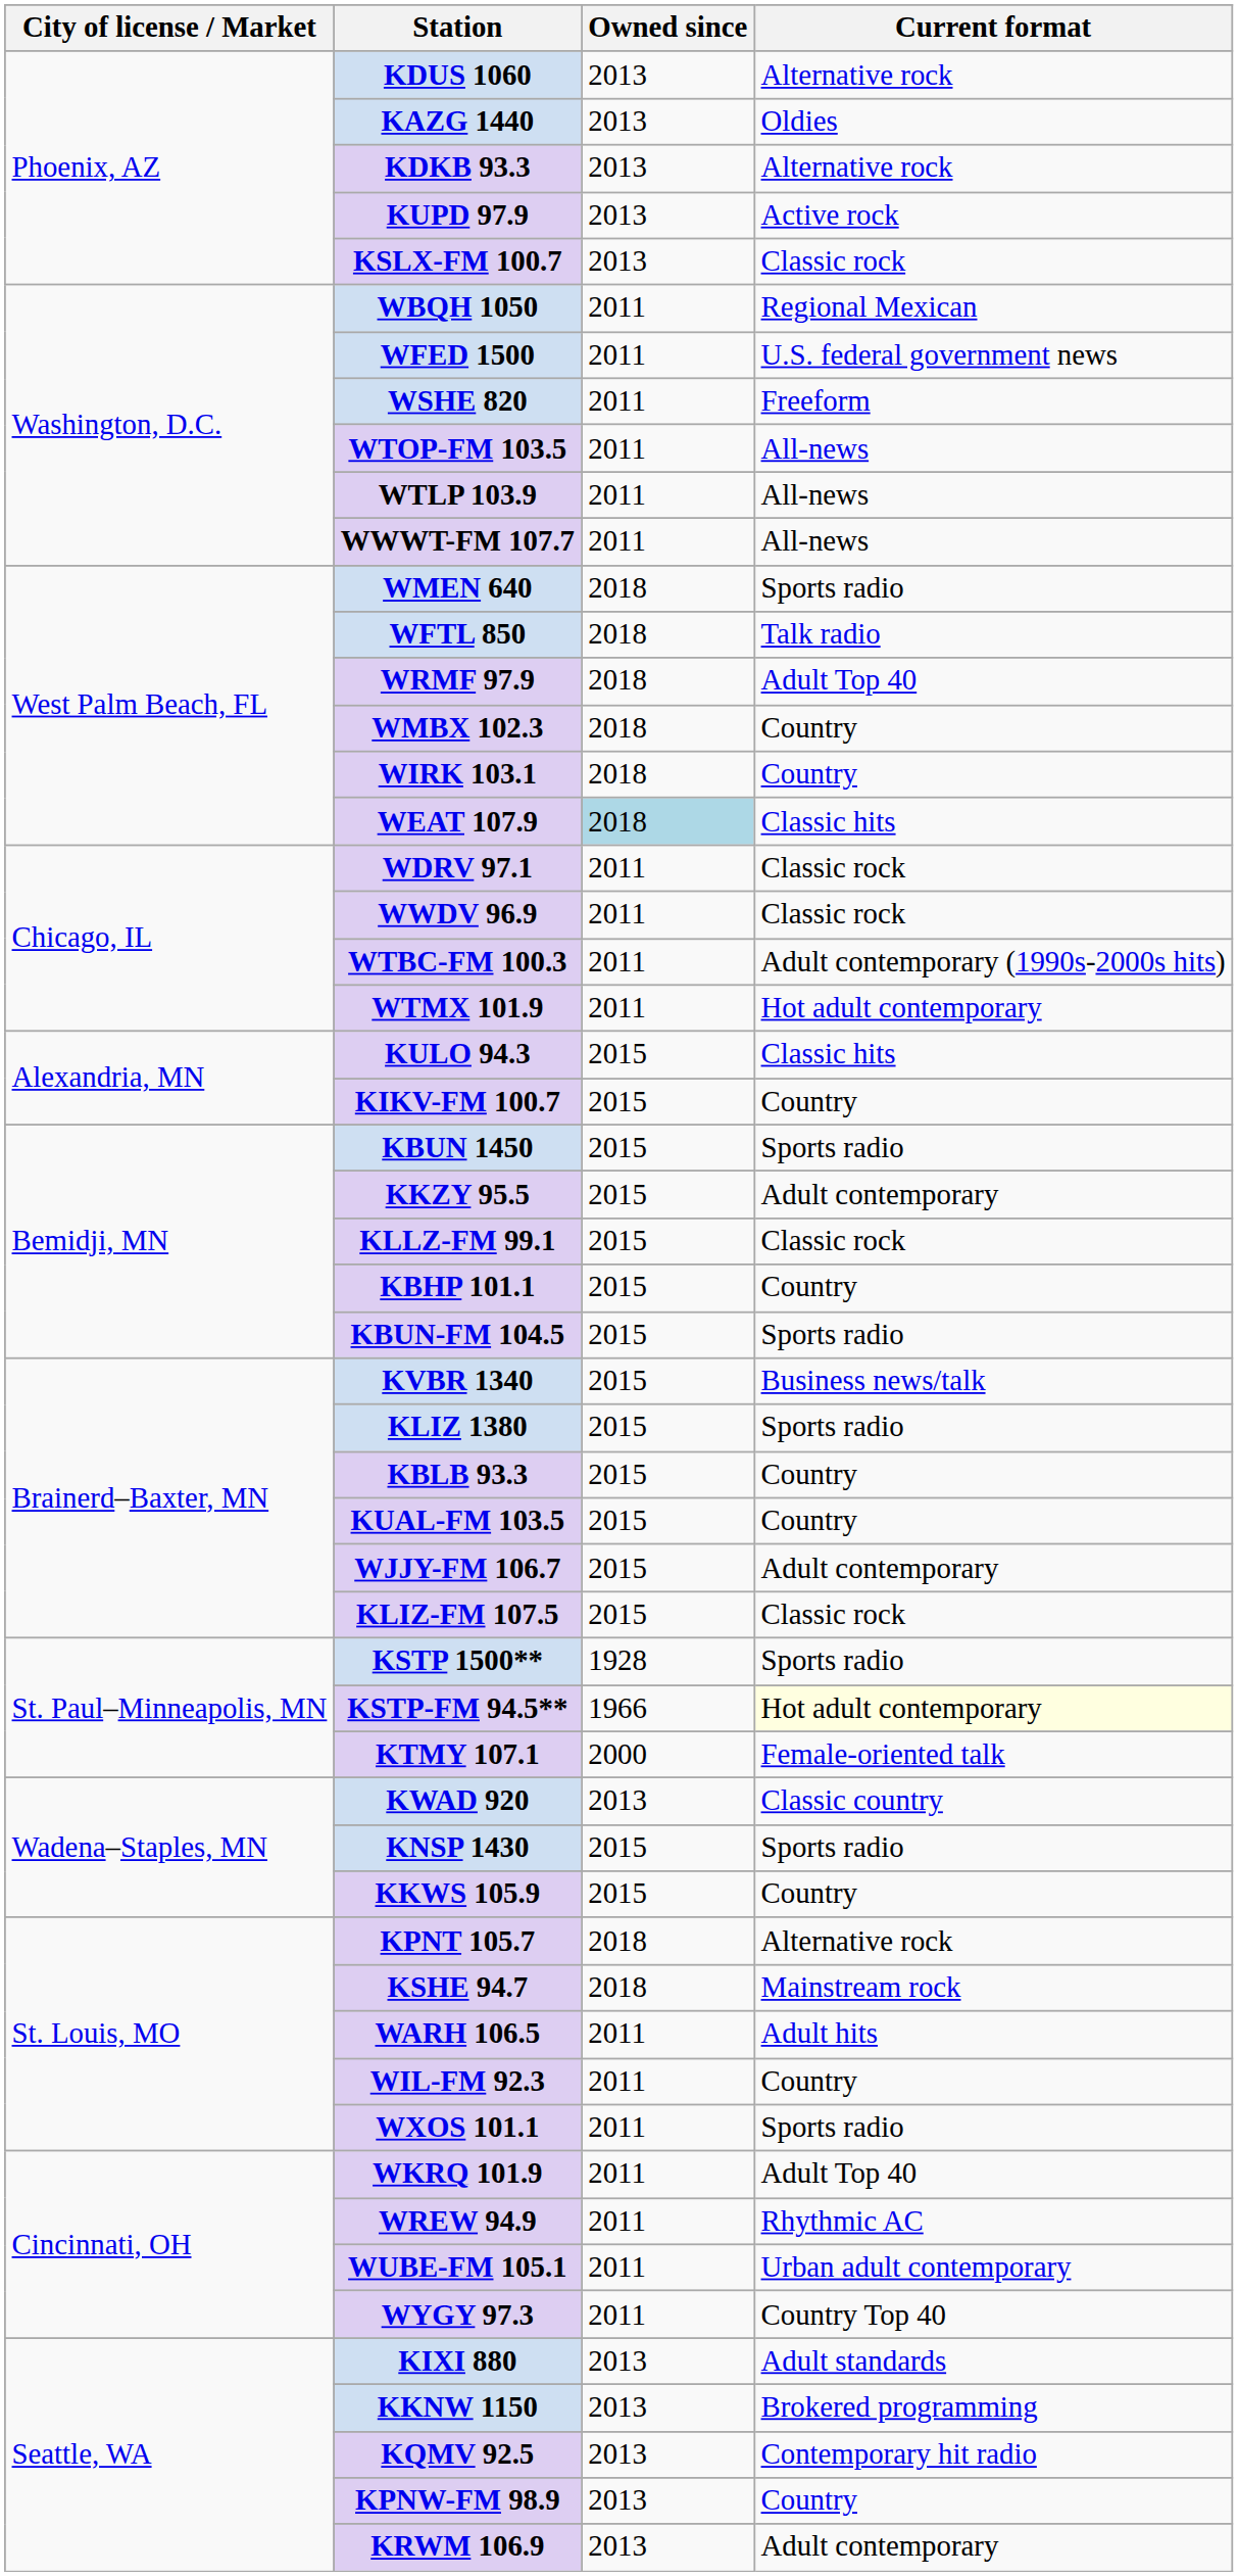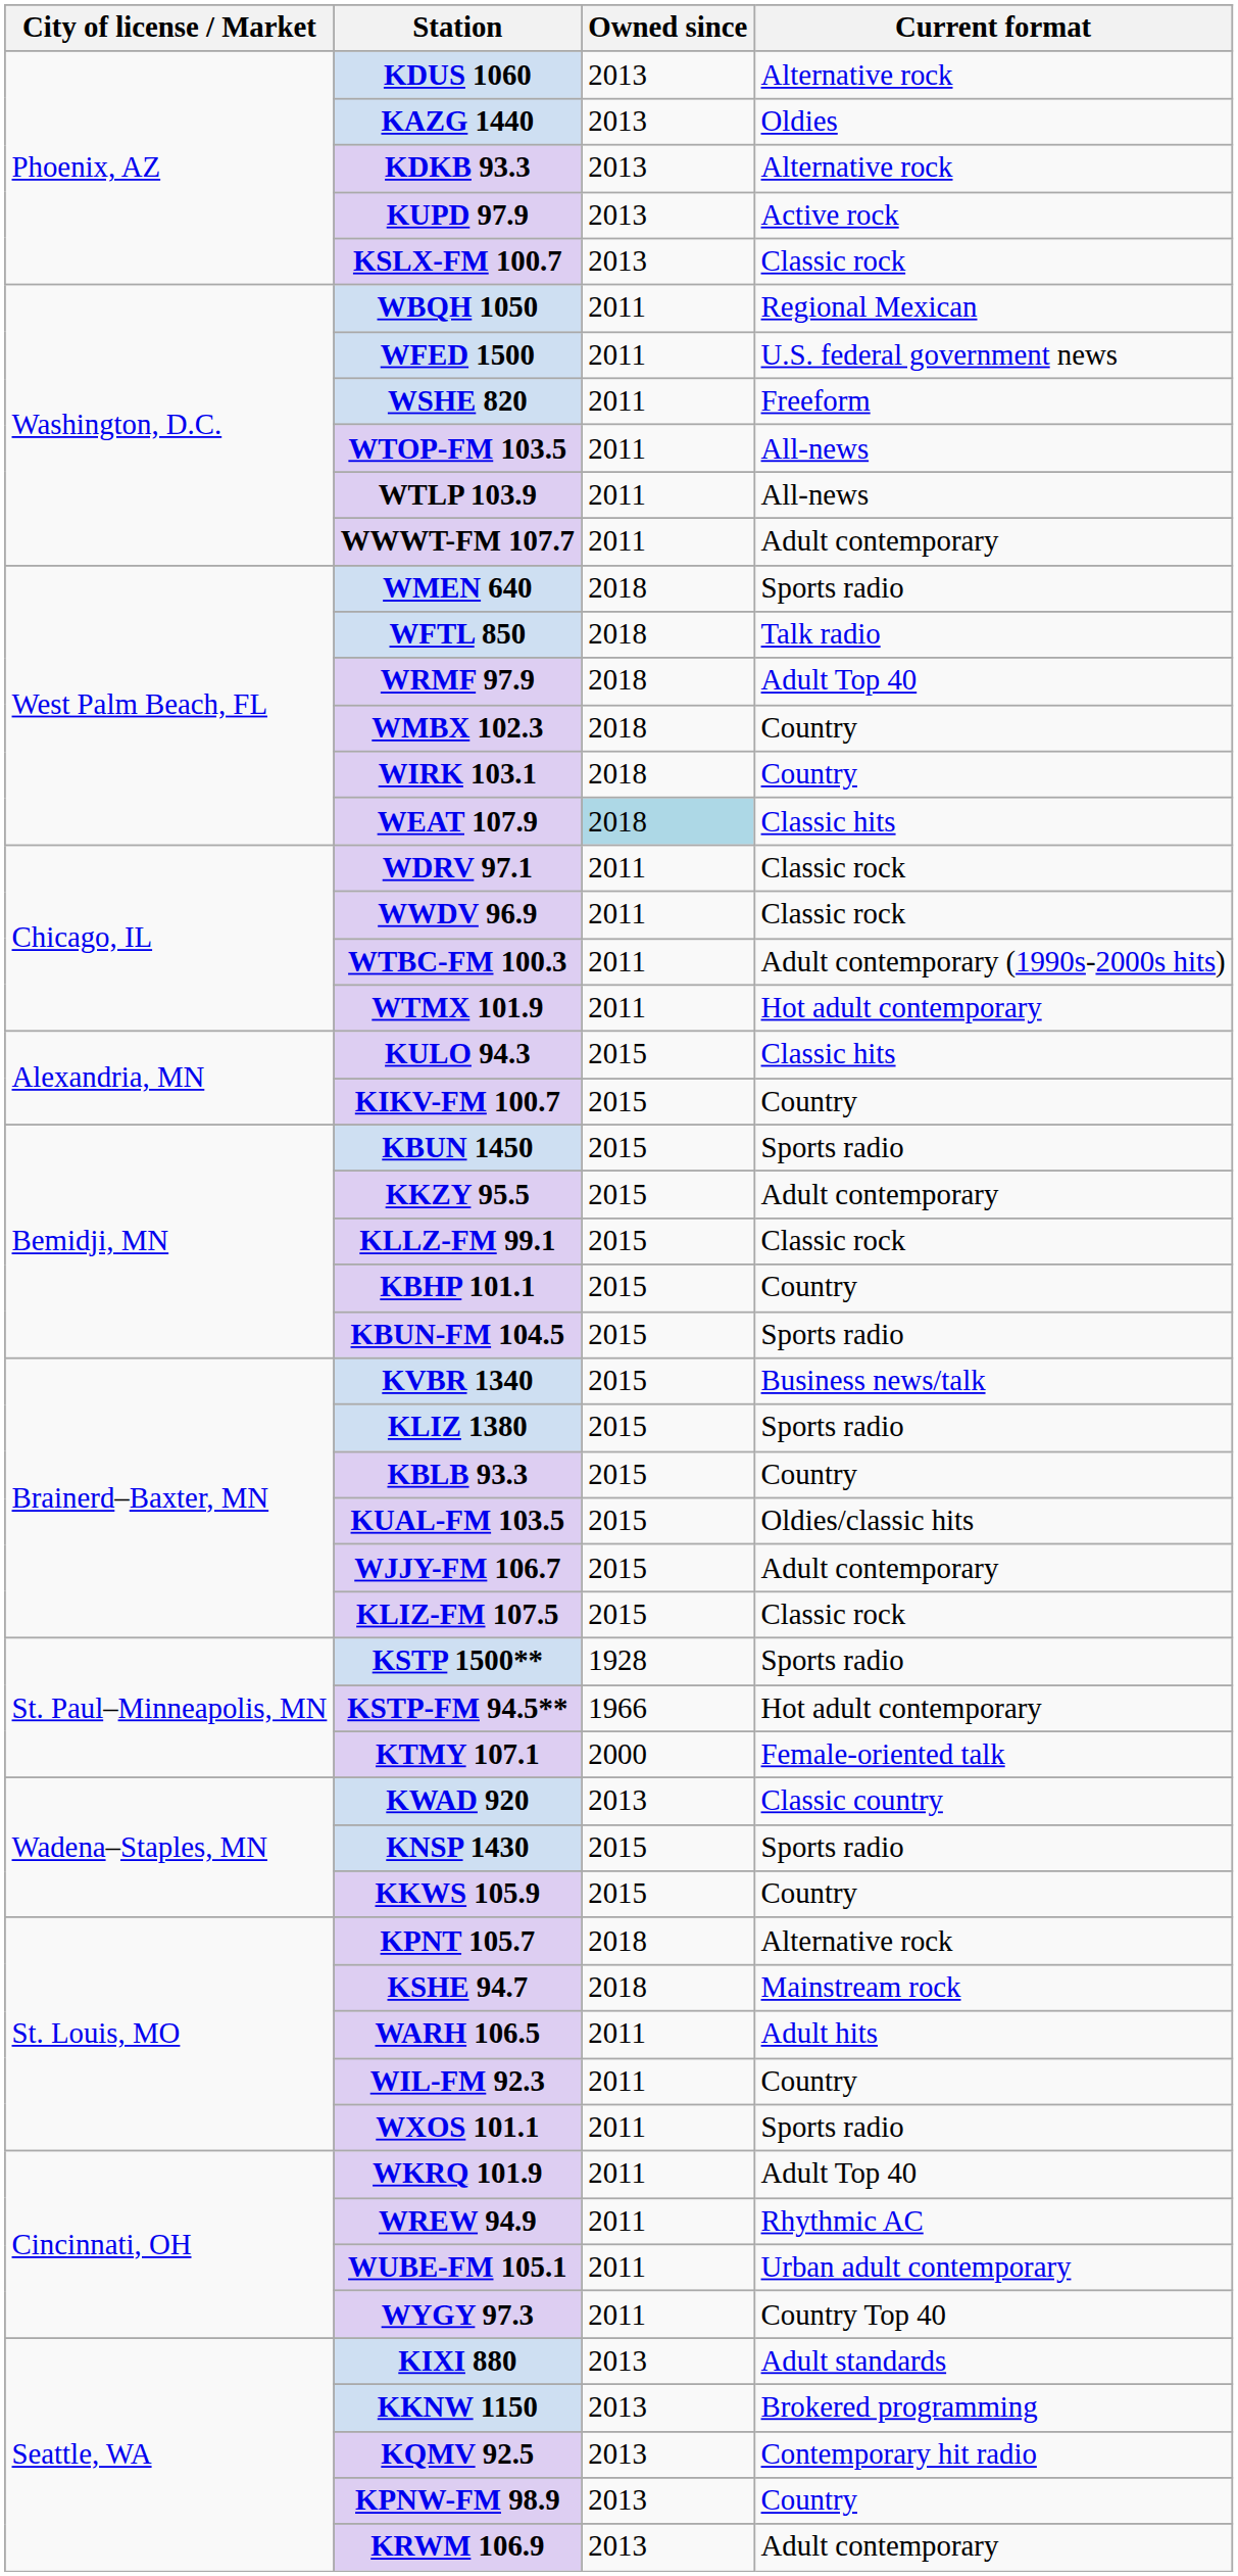 <table class="wikitable">
 <tr>
 <th scope="col">City of license / Market</th>
 <th scope="col">Station</th>
 <th scope="col">Owned since</th>
 <th scope="col">Current format</th>
 </tr>
 <tr>
 <td rowspan="5"><a href='#'>Phoenix, AZ</a></td>
 <th style="background: #cedff2;"><a href='#'>KDUS</a> 1060</th>
 <td>2013</td>
 <td><a href='#'>Alternative rock</a></td>
 </tr>
 <tr>
 <th style="background: #cedff2;"><a href='#'>KAZG</a> 1440</th>
 <td>2013</td>
 <td><a href='#'>Oldies</a></td>
 </tr>
 <tr>
 <th style="background: #ddcef2;"><a href='#'>KDKB</a> 93.3</th>
 <td>2013</td>
 <td><a href='#'>Alternative rock</a></td>
 </tr>
 <tr>
 <th style="background: #ddcef2;"><a href='#'>KUPD</a> 97.9</th>
 <td>2013</td>
 <td><a href='#'>Active rock</a></td>
 </tr>
 <tr>
 <th style="background: #ddcef2;"><a href='#'>KSLX-FM</a> 100.7</th>
 <td>2013</td>
 <td><a href='#'>Classic rock</a></td>
 </tr>
 <tr>
 <td rowspan="6"><a href='#'>Washington, D.C.</a></td>
 <th style="background: #cedff2;"><a href='#'>WBQH</a> 1050</th>
 <td>2011</td>
 <td><a href='#'>Regional Mexican</a></td>
 </tr>
 <tr>
 <th style="background: #cedff2;"><a href='#'>WFED</a> 1500</th>
 <td>2011</td>
 <td><a href='#'>U.S. federal government</a> news</td>
 </tr>
 <tr>
 <th style="background: #cedff2;"><a href='#'>WSHE</a> 820</th>
 <td>2011</td>
 <td><a href='#'>Freeform</a></td>
 </tr>
 <tr>
 <th style="background: #ddcef2;"><a href='#'>WTOP-FM</a> 103.5</th>
 <td>2011</td>
 <td><a href='#'>All-news</a></td>
 </tr>
 <tr>
 <th style="background: #ddcef2;">WTLP 103.9</th>
 <td>2011</td>
 <td>All-news</td>
 </tr>
 <tr>
 <th style="background: #ddcef2;">WWWT-FM 107.7</th>
 <td>2011</td>
-<td>All-news</td>
+<td>Adult contemporary</td>
 </tr>
 <tr>
 <td rowspan="6"><a href='#'>West Palm Beach, FL</a></td>
 <th style="background: #cedff2;"><a href='#'>WMEN</a> 640</th>
 <td>2018</td>
 <td>Sports radio</td>
 </tr>
 <tr>
 <th style="background: #cedff2;"><a href='#'>WFTL</a> 850</th>
 <td>2018</td>
 <td><a href='#'>Talk radio</a></td>
 </tr>
 <tr>
 <th style="background: #ddcef2;"><a href='#'>WRMF</a> 97.9</th>
 <td>2018</td>
 <td><a href='#'>Adult Top 40</a></td>
 </tr>
 <tr>
 <th style="background: #ddcef2;"><a href='#'>WMBX</a> 102.3</th>
 <td>2018</td>
 <td>Country</td>
 </tr>
 <tr>
 <th style="background: #ddcef2;"><a href='#'>WIRK</a> 103.1</th>
 <td>2018</td>
 <td><a href='#'>Country</a></td>
 </tr>
 <tr>
 <th style="background: #ddcef2;"><a href='#'>WEAT</a> 107.9</th>
 <td style="background: lightblue;">2018</td>
 <td><a href='#'>Classic hits</a></td>
 </tr>
 <tr>
 <td rowspan="4"><a href='#'>Chicago, IL</a></td>
 <th style="background: #ddcef2;"><a href='#'>WDRV</a> 97.1</th>
 <td>2011</td>
 <td>Classic rock</td>
 </tr>
 <tr>
 <th style="background: #ddcef2;"><a href='#'>WWDV</a> 96.9</th>
 <td>2011</td>
 <td>Classic rock</td>
 </tr>
 <tr>
 <th style="background: #ddcef2;"><a href='#'>WTBC-FM</a> 100.3</th>
 <td>2011</td>
 <td>Adult contemporary (<a href='#'>1990s</a>-<a href='#'>2000s hits</a>)</td>
 </tr>
 <tr>
 <th style="background: #ddcef2;"><a href='#'>WTMX</a> 101.9</th>
 <td>2011</td>
 <td><a href='#'>Hot adult contemporary</a></td>
 </tr>
 <tr>
 <td rowspan="2"><a href='#'>Alexandria, MN</a></td>
 <th style="background: #ddcef2;"><a href='#'>KULO</a> 94.3</th>
 <td>2015</td>
 <td><a href='#'>Classic hits</a></td>
 </tr>
 <tr>
 <th style="background: #ddcef2;"><a href='#'>KIKV-FM</a> 100.7</th>
 <td>2015</td>
 <td>Country</td>
 </tr>
 <tr>
 <td rowspan="5"><a href='#'>Bemidji, MN</a></td>
 <th style="background: #cedff2;"><a href='#'>KBUN</a> 1450</th>
 <td>2015</td>
 <td>Sports radio</td>
 </tr>
 <tr>
 <th style="background: #ddcef2;"><a href='#'>KKZY</a> 95.5</th>
 <td>2015</td>
 <td>Adult contemporary</td>
 </tr>
 <tr>
 <th style="background: #ddcef2;"><a href='#'>KLLZ-FM</a> 99.1</th>
 <td>2015</td>
 <td>Classic rock</td>
 </tr>
 <tr>
 <th style="background: #ddcef2;"><a href='#'>KBHP</a> 101.1</th>
 <td>2015</td>
 <td>Country</td>
 </tr>
 <tr>
 <th style="background: #ddcef2;"><a href='#'>KBUN-FM</a> 104.5</th>
 <td>2015</td>
 <td>Sports radio</td>
 </tr>
 <tr>
 <td rowspan="6"><a href='#'>Brainerd</a>–<a href='#'>Baxter, MN</a></td>
 <th style="background: #cedff2;"><a href='#'>KVBR</a> 1340</th>
 <td>2015</td>
 <td><a href='#'>Business news/talk</a></td>
 </tr>
 <tr>
 <th style="background: #cedff2;"><a href='#'>KLIZ</a> 1380</th>
 <td>2015</td>
 <td>Sports radio</td>
 </tr>
 <tr>
 <th style="background: #ddcef2;"><a href='#'>KBLB</a> 93.3</th>
 <td>2015</td>
 <td>Country</td>
 </tr>
 <tr>
 <th style="background: #ddcef2;"><a href='#'>KUAL-FM</a> 103.5</th>
 <td>2015</td>
-<td>Country</td>
+<td>Oldies/classic hits</td>
 </tr>
 <tr>
 <th style="background: #ddcef2;"><a href='#'>WJJY-FM</a> 106.7</th>
 <td>2015</td>
 <td>Adult contemporary</td>
 </tr>
 <tr>
 <th style="background: #ddcef2;"><a href='#'>KLIZ-FM</a> 107.5</th>
 <td>2015</td>
 <td>Classic rock</td>
 </tr>
 <tr>
 <td rowspan="3"><a href='#'>St. Paul</a>–<a href='#'>Minneapolis, MN</a></td>
 <th style="background: #cedff2;"><a href='#'>KSTP</a> 1500**</th>
 <td>1928</td>
 <td>Sports radio</td>
 </tr>
 <tr>
 <th style="background: #ddcef2;"><a href='#'>KSTP-FM</a> 94.5**</th>
 <td>1966</td>
-<td style="background: lightyellow;">Hot adult contemporary</td>
+<td>Hot adult contemporary</td>
 </tr>
 <tr>
 <th style="background: #ddcef2;"><a href='#'>KTMY</a> 107.1</th>
 <td>2000</td>
 <td><a href='#'>Female-oriented talk</a></td>
 </tr>
 <tr>
 <td rowspan="3"><a href='#'>Wadena</a>–<a href='#'>Staples, MN</a></td>
 <th style="background: #cedff2;"><a href='#'>KWAD</a> 920</th>
 <td>2013</td>
 <td><a href='#'>Classic country</a></td>
 </tr>
 <tr>
 <th style="background: #cedff2;"><a href='#'>KNSP</a> 1430</th>
 <td>2015</td>
 <td>Sports radio</td>
 </tr>
 <tr>
 <th style="background: #ddcef2;"><a href='#'>KKWS</a> 105.9</th>
 <td>2015</td>
 <td>Country</td>
 </tr>
 <tr>
 <td rowspan="5"><a href='#'>St. Louis, MO</a></td>
 <th style="background: #ddcef2;"><a href='#'>KPNT</a> 105.7</th>
 <td>2018</td>
 <td>Alternative rock</td>
 </tr>
 <tr>
 <th style="background: #ddcef2;"><a href='#'>KSHE</a> 94.7</th>
 <td>2018</td>
 <td><a href='#'>Mainstream rock</a></td>
 </tr>
 <tr>
 <th style="background: #ddcef2;"><a href='#'>WARH</a> 106.5</th>
 <td>2011</td>
 <td><a href='#'>Adult hits</a></td>
 </tr>
 <tr>
 <th style="background: #ddcef2;"><a href='#'>WIL-FM</a> 92.3</th>
 <td>2011</td>
 <td>Country</td>
 </tr>
 <tr>
 <th style="background: #ddcef2;"><a href='#'>WXOS</a> 101.1</th>
 <td>2011</td>
 <td>Sports radio</td>
 </tr>
 <tr>
 <td rowspan="4"><a href='#'>Cincinnati, OH</a></td>
 <th style="background: #ddcef2;"><a href='#'>WKRQ</a> 101.9</th>
 <td>2011</td>
 <td>Adult Top 40</td>
 </tr>
 <tr>
 <th style="background: #ddcef2;"><a href='#'>WREW</a> 94.9</th>
 <td>2011</td>
 <td><a href='#'>Rhythmic AC</a></td>
 </tr>
 <tr>
 <th style="background: #ddcef2;"><a href='#'>WUBE-FM</a> 105.1</th>
 <td>2011</td>
 <td><a href='#'>Urban adult contemporary</a></td>
 </tr>
 <tr>
 <th style="background: #ddcef2;"><a href='#'>WYGY</a> 97.3</th>
 <td>2011</td>
 <td>Country Top 40</td>
 </tr>
 <tr>
 <td rowspan="5"><a href='#'>Seattle, WA</a></td>
 <th style="background: #cedff2;"><a href='#'>KIXI</a> 880</th>
 <td>2013</td>
 <td><a href='#'>Adult standards</a></td>
 </tr>
 <tr>
 <th style="background: #cedff2;"><a href='#'>KKNW</a> 1150</th>
 <td>2013</td>
 <td><a href='#'>Brokered programming</a></td>
 </tr>
 <tr>
 <th style="background: #ddcef2;"><a href='#'>KQMV</a> 92.5</th>
 <td>2013</td>
 <td><a href='#'>Contemporary hit radio</a></td>
 </tr>
 <tr>
 <th style="background: #ddcef2;"><a href='#'>KPNW-FM</a> 98.9</th>
 <td>2013</td>
 <td><a href='#'>Country</a></td>
 </tr>
 <tr>
 <th style="background: #ddcef2;"><a href='#'>KRWM</a> 106.9</th>
 <td>2013</td>
 <td>Adult contemporary</td>
 </tr>
 </table>
